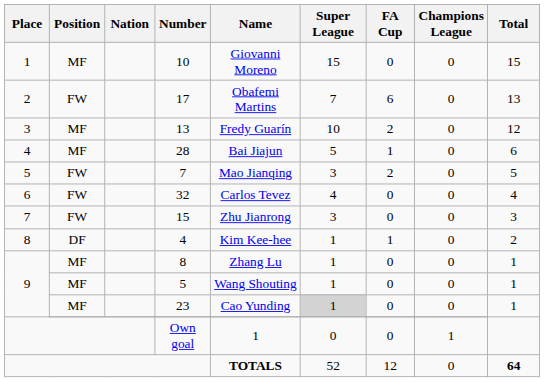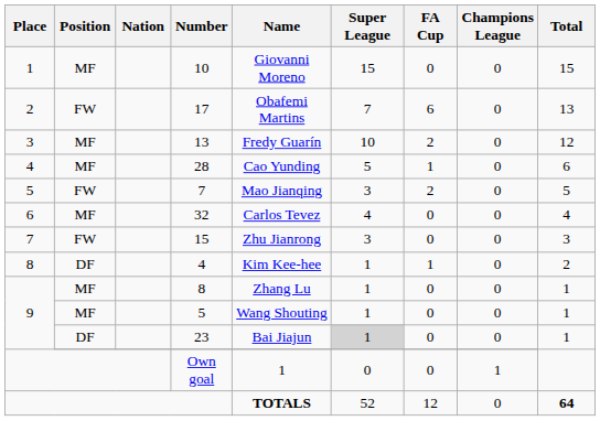 <table class="wikitable" style="font-size: 95%; text-align: center;">
 <tr>
 <th width=60>Place</th>
 <th width=60>Position</th>
 <th width=60>Nation</th>
 <th width=60>Number</th>
 <th width=150>Name</th>
 <th width=100>Super League</th>
 <th width=80>FA Cup</th>
 <th width=80>Champions League</th>
 <th width=80><strong>Total</strong></th>
 </tr>
 <tr>
 <td>1</td>
 <td>MF</td>
 <td></td>
 <td>10</td>
 <td><a href='#'>Giovanni Moreno</a></td>
 <td>15</td>
 <td>0</td>
 <td>0</td>
 <td>15</td>
 </tr>
 <tr>
 <td>2</td>
 <td>FW</td>
 <td></td>
 <td>17</td>
 <td><a href='#'>Obafemi Martins</a></td>
 <td>7</td>
 <td>6</td>
 <td>0</td>
 <td>13</td>
 </tr>
 <tr>
 <td>3</td>
 <td>MF</td>
 <td></td>
 <td>13</td>
 <td><a href='#'>Fredy Guarín</a></td>
 <td>10</td>
 <td>2</td>
 <td>0</td>
 <td>12</td>
 </tr>
 <tr>
 <td>4</td>
 <td>MF</td>
 <td></td>
 <td>28</td>
-<td><a href='#'>Bai Jiajun</a></td>
+<td><a href='#'>Cao Yunding</a></td>
 <td>5</td>
 <td>1</td>
 <td>0</td>
 <td>6</td>
 </tr>
 <tr>
 <td>5</td>
 <td>FW</td>
 <td></td>
 <td>7</td>
 <td><a href='#'>Mao Jianqing</a></td>
 <td>3</td>
 <td>2</td>
 <td>0</td>
 <td>5</td>
 </tr>
 <tr>
 <td>6</td>
-<td>FW</td>
+<td>MF</td>
 <td></td>
 <td>32</td>
 <td><a href='#'>Carlos Tevez</a></td>
 <td>4</td>
 <td>0</td>
 <td>0</td>
 <td>4</td>
 </tr>
 <tr>
 <td>7</td>
 <td>FW</td>
 <td></td>
 <td>15</td>
 <td><a href='#'>Zhu Jianrong</a></td>
 <td>3</td>
 <td>0</td>
 <td>0</td>
 <td>3</td>
 </tr>
 <tr>
 <td>8</td>
 <td>DF</td>
 <td></td>
 <td>4</td>
 <td><a href='#'>Kim Kee-hee</a></td>
 <td>1</td>
 <td>1</td>
 <td>0</td>
 <td>2</td>
 </tr>
 <tr>
 <td rowspan="4">9</td>
 <td>MF</td>
 <td></td>
 <td>8</td>
 <td><a href='#'>Zhang Lu</a></td>
 <td>1</td>
 <td>0</td>
 <td>0</td>
 <td>1</td>
 </tr>
 <tr>
 <td>MF</td>
 <td></td>
 <td>5</td>
 <td><a href='#'>Wang Shouting</a></td>
 <td>1</td>
 <td>0</td>
 <td>0</td>
 <td>1</td>
 </tr>
 <tr>
-<td>MF</td>
+<td>DF</td>
 <td></td>
 <td>23</td>
-<td><a href='#'>Cao Yunding</a></td>
+<td><a href='#'>Bai Jiajun</a></td>
 <td style="background: lightgrey;">1</td>
 <td>0</td>
 <td>0</td>
 <td>1</td>
 </tr>
 <tr>
 </tr>
 <tr>
 <td colspan="3"></td>
 <td><a href='#'>Own goal</a></td>
 <td>1</td>
 <td>0</td>
 <td>0</td>
 <td>1</td>
 </tr>
 <tr>
 <td colspan="4"></td>
 <td><strong>TOTALS</strong></td>
 <td>52</td>
 <td>12</td>
 <td>0</td>
 <td><strong>64</strong></td>
 </tr>
 </table>
